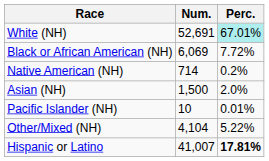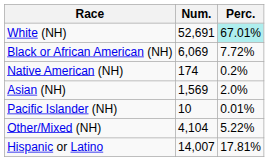 <table class="wikitable">
 <tr>
 <th>Race</th>
 <th>Num.</th>
 <th>Perc.</th>
 </tr>
 <tr>
 <td><a href='#'>White</a> (NH)</td>
 <td>52,691</td>
 <td style="background: paleturquoise;">67.01%</td>
 </tr>
 <tr>
 <td><a href='#'>Black or African American</a> (NH)</td>
 <td>6,069</td>
 <td>7.72%</td>
 </tr>
 <tr>
 <td><a href='#'>Native American</a> (NH)</td>
-<td>714</td>
+<td>174</td>
 <td>0.2%</td>
 </tr>
 <tr>
 <td><a href='#'>Asian</a> (NH)</td>
-<td>1,500</td>
+<td>1,569</td>
 <td>2.0%</td>
 </tr>
 <tr>
 <td><a href='#'>Pacific Islander</a> (NH)</td>
 <td>10</td>
 <td>0.01%</td>
 </tr>
 <tr>
 <td><a href='#'>Other/Mixed</a> (NH)</td>
 <td>4,104</td>
 <td>5.22%</td>
 </tr>
 <tr>
 <td><a href='#'>Hispanic</a> or <a href='#'>Latino</a></td>
-<td>41,007</td>
-<td><strong>17.81%</strong></td>
+<td>14,007</td>
+<td>17.81%</td>
 </tr>
 </table>
